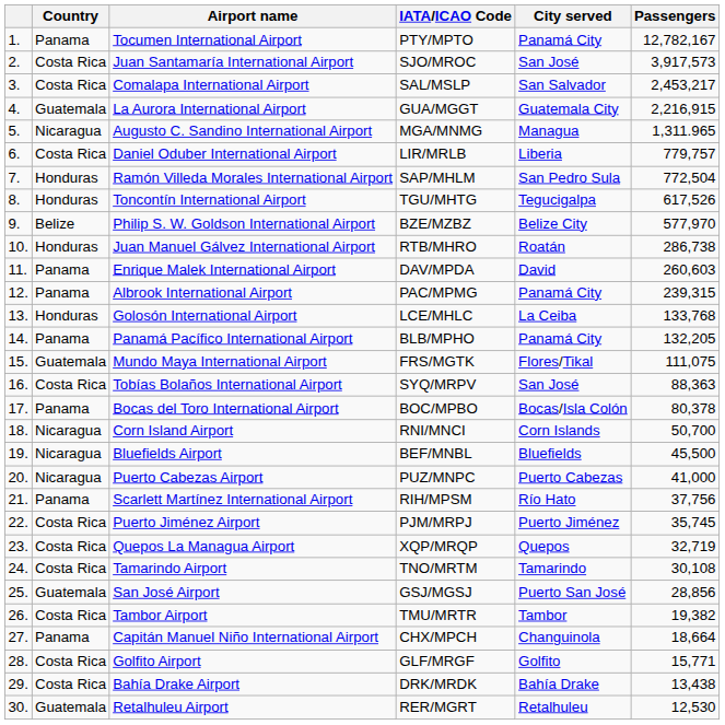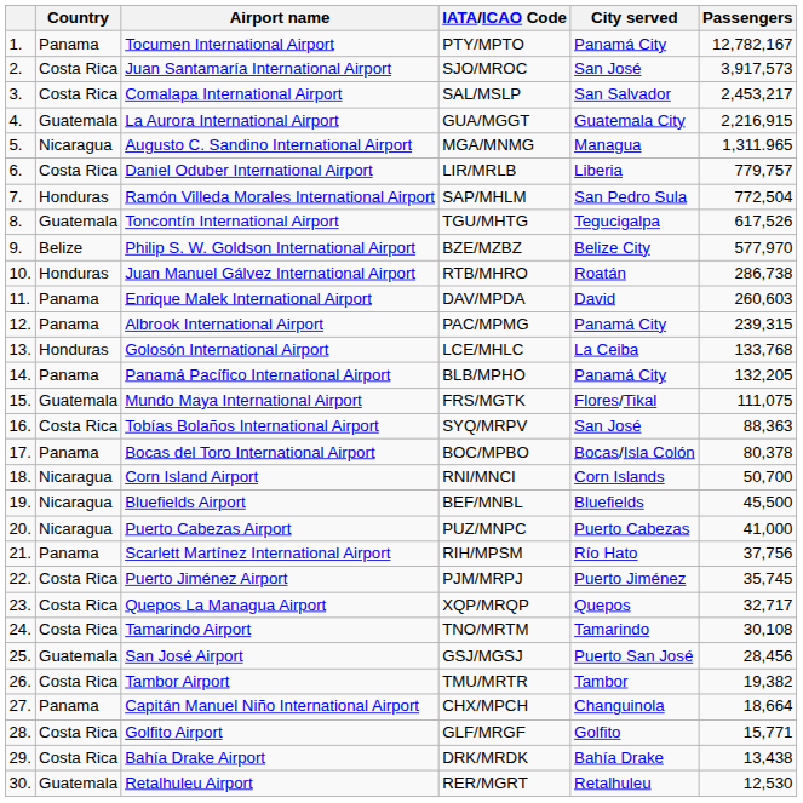 <table class="wikitable sortable">
 <tr>
 <th></th>
 <th>Country</th>
 <th>Airport name</th>
 <th><a href='#'>IATA</a>/<a href='#'>ICAO</a> Code</th>
 <th>City served</th>
 <th>Passengers</th>
 </tr>
 <tr>
 <td>1.</td>
 <td>Panama</td>
 <td><a href='#'>Tocumen International Airport</a></td>
 <td>PTY/MPTO</td>
 <td><a href='#'>Panamá City</a></td>
 <td align=right>12,782,167</td>
 </tr>
 <tr>
 <td>2.</td>
 <td>Costa Rica</td>
 <td><a href='#'>Juan Santamaría International Airport</a></td>
 <td>SJO/MROC</td>
 <td><a href='#'>San José</a></td>
 <td align=right>3,917,573</td>
 </tr>
 <tr>
 <td>3.</td>
 <td>Costa Rica</td>
 <td><a href='#'>Comalapa International Airport</a></td>
 <td>SAL/MSLP</td>
 <td><a href='#'>San Salvador</a></td>
 <td align=right>2,453,217</td>
 </tr>
 <tr>
 <td>4.</td>
 <td>Guatemala</td>
 <td><a href='#'>La Aurora International Airport</a></td>
 <td>GUA/MGGT</td>
 <td><a href='#'>Guatemala City</a></td>
 <td align=right>2,216,915</td>
 </tr>
 <tr>
 <td>5.</td>
 <td>Nicaragua</td>
 <td><a href='#'>Augusto C. Sandino International Airport</a></td>
 <td>MGA/MNMG</td>
 <td><a href='#'>Managua</a></td>
 <td align=right>1,311.965</td>
 </tr>
 <tr>
 <td>6.</td>
 <td>Costa Rica</td>
 <td><a href='#'>Daniel Oduber International Airport</a></td>
 <td>LIR/MRLB</td>
 <td><a href='#'>Liberia</a></td>
 <td align=right>779,757</td>
 </tr>
 <tr>
 <td>7.</td>
 <td>Honduras</td>
 <td><a href='#'>Ramón Villeda Morales International Airport</a></td>
 <td>SAP/MHLM</td>
 <td><a href='#'>San Pedro Sula</a></td>
 <td align=right>772,504</td>
 </tr>
 <tr>
 <td>8.</td>
-<td>Honduras</td>
+<td>Guatemala</td>
 <td><a href='#'>Toncontín International Airport</a></td>
 <td>TGU/MHTG</td>
 <td><a href='#'>Tegucigalpa</a></td>
 <td align=right>617,526</td>
 </tr>
 <tr>
 <td>9.</td>
 <td>Belize</td>
 <td><a href='#'>Philip S. W. Goldson International Airport</a></td>
 <td>BZE/MZBZ</td>
 <td><a href='#'>Belize City</a></td>
 <td align=right>577,970</td>
 </tr>
 <tr>
 <td>10.</td>
 <td>Honduras</td>
 <td><a href='#'>Juan Manuel Gálvez International Airport</a></td>
 <td>RTB/MHRO</td>
 <td><a href='#'>Roatán</a></td>
 <td align=right>286,738</td>
 </tr>
 <tr>
 <td>11.</td>
 <td>Panama</td>
 <td><a href='#'>Enrique Malek International Airport</a></td>
 <td>DAV/MPDA</td>
 <td><a href='#'>David</a></td>
 <td align=right>260,603</td>
 </tr>
 <tr>
 <td>12.</td>
 <td>Panama</td>
 <td><a href='#'>Albrook International Airport</a></td>
 <td>PAC/MPMG</td>
 <td><a href='#'>Panamá City</a></td>
 <td align=right>239,315</td>
 </tr>
 <tr>
 <td>13.</td>
 <td>Honduras</td>
 <td><a href='#'>Golosón International Airport</a></td>
 <td>LCE/MHLC</td>
 <td><a href='#'>La Ceiba</a></td>
 <td align=right>133,768</td>
 </tr>
 <tr>
 <td>14.</td>
 <td>Panama</td>
 <td><a href='#'>Panamá Pacífico International Airport</a></td>
 <td>BLB/MPHO</td>
 <td><a href='#'>Panamá City</a></td>
 <td align=right>132,205</td>
 </tr>
 <tr>
 <td>15.</td>
 <td>Guatemala</td>
 <td><a href='#'>Mundo Maya International Airport</a></td>
 <td>FRS/MGTK</td>
 <td><a href='#'>Flores</a>/<a href='#'>Tikal</a></td>
 <td align=right>111,075</td>
 </tr>
 <tr>
 <td>16.</td>
 <td>Costa Rica</td>
 <td><a href='#'>Tobías Bolaños International Airport</a></td>
 <td>SYQ/MRPV</td>
 <td><a href='#'>San José</a></td>
 <td align=right>88,363</td>
 </tr>
 <tr>
 <td>17.</td>
 <td>Panama</td>
 <td><a href='#'>Bocas del Toro International Airport</a></td>
 <td>BOC/MPBO</td>
 <td><a href='#'>Bocas</a>/<a href='#'>Isla Colón</a></td>
 <td align=right>80,378</td>
 </tr>
 <tr>
 <td>18.</td>
 <td>Nicaragua</td>
 <td><a href='#'>Corn Island Airport</a></td>
 <td>RNI/MNCI</td>
 <td><a href='#'>Corn Islands</a></td>
 <td align=right>50,700</td>
 </tr>
 <tr>
 <td>19.</td>
 <td>Nicaragua</td>
 <td><a href='#'>Bluefields Airport</a></td>
 <td>BEF/MNBL</td>
 <td><a href='#'>Bluefields</a></td>
 <td align=right>45,500</td>
 </tr>
 <tr>
 <td>20.</td>
 <td>Nicaragua</td>
 <td><a href='#'>Puerto Cabezas Airport</a></td>
 <td>PUZ/MNPC</td>
 <td><a href='#'>Puerto Cabezas</a></td>
 <td align=right>41,000</td>
 </tr>
 <tr>
 <td>21.</td>
 <td>Panama</td>
 <td><a href='#'>Scarlett Martínez International Airport</a></td>
 <td>RIH/MPSM</td>
 <td><a href='#'>Río Hato</a></td>
 <td align=right>37,756</td>
 </tr>
 <tr>
 <td>22.</td>
 <td>Costa Rica</td>
 <td><a href='#'>Puerto Jiménez Airport</a></td>
 <td>PJM/MRPJ</td>
 <td><a href='#'>Puerto Jiménez</a></td>
 <td align=right>35,745</td>
 </tr>
 <tr>
 <td>23.</td>
 <td>Costa Rica</td>
 <td><a href='#'>Quepos La Managua Airport</a></td>
 <td>XQP/MRQP</td>
 <td><a href='#'>Quepos</a></td>
-<td align=right>32,719</td>
+<td align=right>32,717</td>
 </tr>
 <tr>
 <td>24.</td>
 <td>Costa Rica</td>
 <td><a href='#'>Tamarindo Airport</a></td>
 <td>TNO/MRTM</td>
 <td><a href='#'>Tamarindo</a></td>
 <td align=right>30,108</td>
 </tr>
 <tr>
 <td>25.</td>
 <td>Guatemala</td>
 <td><a href='#'>San José Airport</a></td>
 <td>GSJ/MGSJ</td>
 <td><a href='#'>Puerto San José</a></td>
-<td align=right>28,856</td>
+<td align=right>28,456</td>
 </tr>
 <tr>
 <td>26.</td>
 <td>Costa Rica</td>
 <td><a href='#'>Tambor Airport</a></td>
 <td>TMU/MRTR</td>
 <td><a href='#'>Tambor</a></td>
 <td align=right>19,382</td>
 </tr>
 <tr>
 <td>27.</td>
 <td>Panama</td>
 <td><a href='#'>Capitán Manuel Niño International Airport</a></td>
 <td>CHX/MPCH</td>
 <td><a href='#'>Changuinola</a></td>
 <td align=right>18,664</td>
 </tr>
 <tr>
 <td>28.</td>
 <td>Costa Rica</td>
 <td><a href='#'>Golfito Airport</a></td>
 <td>GLF/MRGF</td>
 <td><a href='#'>Golfito</a></td>
 <td align=right>15,771</td>
 </tr>
 <tr>
 <td>29.</td>
 <td>Costa Rica</td>
 <td><a href='#'>Bahía Drake Airport</a></td>
 <td>DRK/MRDK</td>
 <td><a href='#'>Bahía Drake</a></td>
 <td align=right>13,438</td>
 </tr>
 <tr>
 <td>30.</td>
 <td>Guatemala</td>
 <td><a href='#'>Retalhuleu Airport</a></td>
 <td>RER/MGRT</td>
 <td><a href='#'>Retalhuleu</a></td>
 <td align=right>12,530</td>
 </tr>
 </table>
